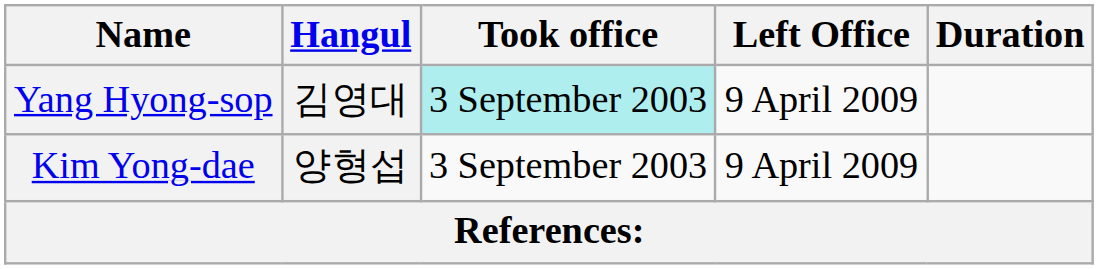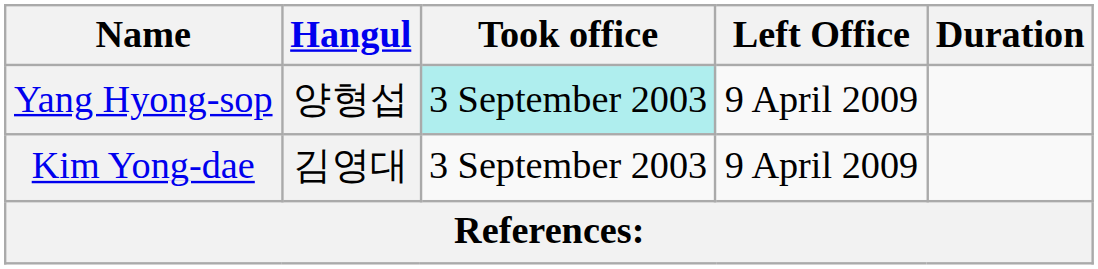 <table class="wikitable sortable">
 <tr>
 <th>Name</th>
 <th class="unsortable"><a href='#'>Hangul</a></th>
 <th>Took office</th>
 <th>Left Office</th>
 <th>Duration</th>
 </tr>
 <tr>
 <th align="center" scope="row" style="font-weight:normal;"><a href='#'>Yang Hyong-sop</a></th>
-<th align="center" scope="row" style="font-weight:normal;">김영대</th>
+<th align="center" scope="row" style="font-weight:normal;">양형섭</th>
 <td align="center" style="background: paleturquoise;">3 September 2003</td>
 <td align="center">9 April 2009</td>
 <td align="center"></td>
 </tr>
 <tr>
 <th align="center" scope="row" style="font-weight:normal;"><a href='#'>Kim Yong-dae</a></th>
-<th align="center" scope="row" style="font-weight:normal;">양형섭</th>
+<th align="center" scope="row" style="font-weight:normal;">김영대</th>
 <td align="center">3 September 2003</td>
 <td align="center">9 April 2009</td>
 <td align="center"></td>
 </tr>
 <tr>
 <th colspan="5" unsortable><strong>References:</strong><br></th>
 </tr>
 </table>
